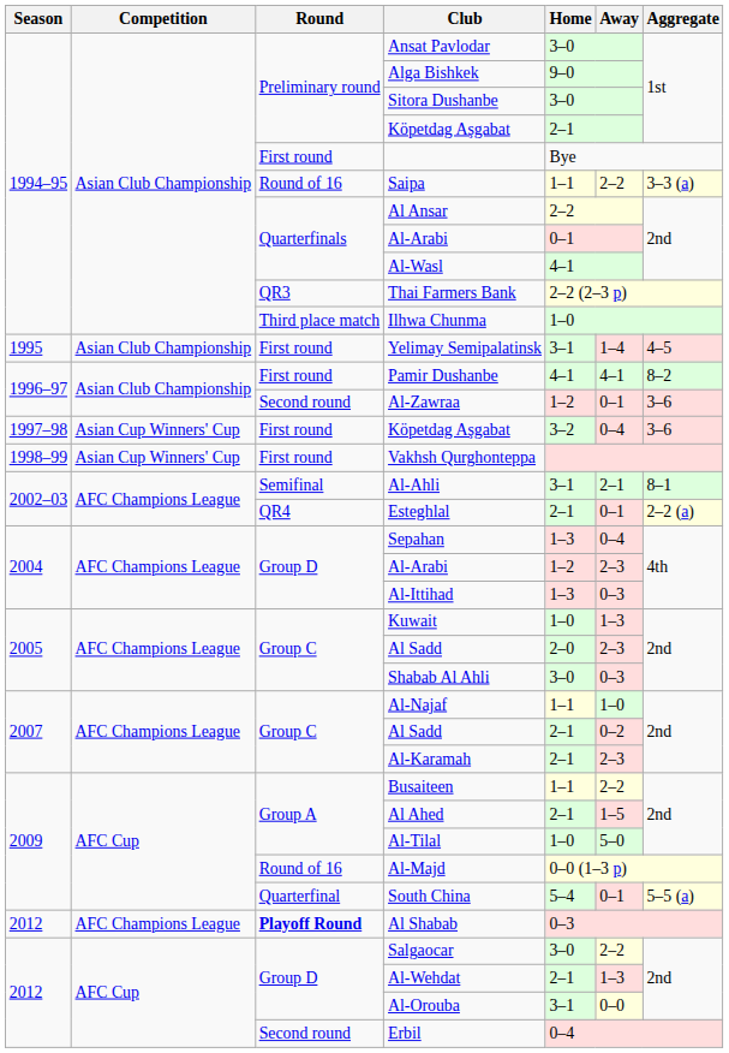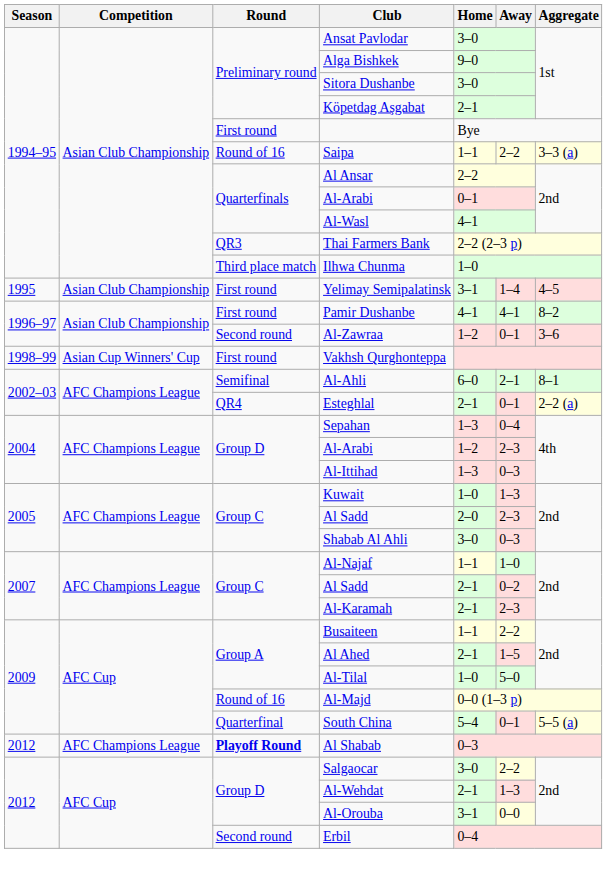 <table class="wikitable mw-collapsible mw-collapsed" align=center cellspacing="0" cellpadding="3" style="border:1px solid #AAAAAA;font-size:90%">
 <tr>
 <th>Season</th>
 <th>Competition</th>
 <th>Round</th>
 <th>Club</th>
 <th>Home</th>
 <th>Away</th>
 <th>Aggregate</th>
 </tr>
 <tr>
 <td rowspan="11"><a href='#'>1994–95</a></td>
 <td rowspan="11"><a href='#'>Asian Club Championship</a></td>
 <td rowspan="4"><a href='#'>Preliminary round</a></td>
 <td> <a href='#'>Ansat Pavlodar</a></td>
 <td colspan="2" style="background:#dfd;">3–0</td>
 <td rowspan="4">1st</td>
 </tr>
 <tr>
 <td> <a href='#'>Alga Bishkek</a></td>
 <td colspan="2" style="background:#dfd;">9–0</td>
 </tr>
 <tr>
 <td> <a href='#'>Sitora Dushanbe</a></td>
 <td colspan="2" style="background:#dfd;">3–0</td>
 </tr>
 <tr>
 <td> <a href='#'>Köpetdag Aşgabat</a></td>
 <td colspan="2" style="background:#dfd;">2–1</td>
 </tr>
 <tr>
 <td rowspan="1"><a href='#'>First round</a></td>
 <td></td>
 <td colspan="3">Bye</td>
 </tr>
 <tr>
 <td rowspan="1"><a href='#'>Round of 16</a></td>
 <td> <a href='#'>Saipa</a></td>
 <td style="background:#ffd;">1–1</td>
 <td style="background:#ffd;">2–2</td>
 <td style="background:#ffd;">3–3 (<a href='#'>a</a>)</td>
 </tr>
 <tr>
 <td rowspan="3"><a href='#'>Quarterfinals</a></td>
 <td> <a href='#'>Al Ansar</a></td>
 <td colspan="2" style="background:#ffd;">2–2</td>
 <td rowspan="3">2nd</td>
 </tr>
 <tr>
 <td> <a href='#'>Al-Arabi</a></td>
 <td colspan="2" style="background:#fdd;">0–1</td>
 </tr>
 <tr>
 <td> <a href='#'>Al-Wasl</a></td>
 <td colspan="2" style="background:#dfd;">4–1</td>
 </tr>
 <tr>
 <td rowspan="1"><a href='#'>QR3</a></td>
 <td> <a href='#'>Thai Farmers Bank</a></td>
 <td colspan="3" style="background:#ffd;">2–2  (2–3 <a href='#'>p</a>)</td>
 </tr>
 <tr>
 <td rowspan="1"><a href='#'>Third place match</a></td>
 <td> <a href='#'>Ilhwa Chunma</a></td>
 <td colspan="3" style="background:#dfd;">1–0</td>
 </tr>
 <tr>
 <td rowspan="1"><a href='#'>1995</a></td>
 <td rowspan="1"><a href='#'>Asian Club Championship</a></td>
 <td rowspan="1"><a href='#'>First round</a></td>
 <td> <a href='#'>Yelimay Semipalatinsk</a></td>
 <td style="background:#dfd;">3–1</td>
 <td style="background:#fdd;">1–4</td>
 <td style="background:#fdd;">4–5</td>
 </tr>
 <tr>
 <td rowspan="2"><a href='#'>1996–97</a></td>
 <td rowspan="2"><a href='#'>Asian Club Championship</a></td>
 <td rowspan="1"><a href='#'>First round</a></td>
 <td> <a href='#'>Pamir Dushanbe</a></td>
 <td style="background:#dfd;">4–1</td>
 <td style="background:#dfd;">4–1</td>
 <td style="background:#dfd;">8–2</td>
 </tr>
 <tr>
 <td rowspan="1"><a href='#'>Second round</a></td>
 <td> <a href='#'>Al-Zawraa</a></td>
 <td style="background:#fdd;">1–2</td>
 <td style="background:#fdd;">0–1</td>
 <td style="background:#fdd;">3–6</td>
 </tr>
 <tr>
-<td rowspan="1"><a href='#'>1997–98</a></td>
-<td rowspan="1"><a href='#'>Asian Cup Winners' Cup</a></td>
-<td rowspan="1"><a href='#'>First round</a></td>
-<td> <a href='#'>Köpetdag Aşgabat</a></td>
-<td style="background:#dfd;">3–2</td>
-<td style="background:#fdd;">0–4</td>
-<td style="background:#fdd;">3–6</td>
-</tr>
-<tr>
 <td rowspan="1"><a href='#'>1998–99</a></td>
 <td rowspan="1"><a href='#'>Asian Cup Winners' Cup</a></td>
 <td rowspan="1"><a href='#'>First round</a></td>
 <td> <a href='#'>Vakhsh Qurghonteppa</a></td>
 <td colspan="3" style="background:#fdd;"></td>
 </tr>
 <tr>
 <td rowspan="2"><a href='#'>2002–03</a></td>
 <td rowspan="2"><a href='#'>AFC Champions League</a></td>
 <td rowspan="1"><a href='#'>Semifinal</a></td>
 <td> <a href='#'>Al-Ahli</a></td>
-<td style="background:#dfd;">3–1</td>
+<td style="background:#dfd;">6–0</td>
 <td style="background:#dfd;">2–1</td>
 <td style="background:#dfd;">8–1</td>
 </tr>
 <tr>
 <td rowspan="1"><a href='#'>QR4</a></td>
 <td> <a href='#'>Esteghlal</a></td>
 <td style="background:#dfd;">2–1</td>
 <td style="background:#fdd;">0–1</td>
 <td style="background:#ffd;">2–2 (<a href='#'>a</a>)</td>
 </tr>
 <tr>
 <td rowspan="3"><a href='#'>2004</a></td>
 <td rowspan="3"><a href='#'>AFC Champions League</a></td>
 <td rowspan="3"><a href='#'>Group D</a></td>
 <td> <a href='#'>Sepahan</a></td>
 <td style="background:#fdd;">1–3</td>
 <td style="background:#fdd;">0–4</td>
 <td rowspan="3">4th</td>
 </tr>
 <tr>
 <td> <a href='#'>Al-Arabi</a></td>
 <td style="background:#fdd;">1–2</td>
 <td style="background:#fdd;">2–3</td>
 </tr>
 <tr>
 <td> <a href='#'>Al-Ittihad</a></td>
 <td style="background:#fdd;">1–3</td>
 <td style="background:#fdd;">0–3</td>
 </tr>
 <tr>
 <td rowspan="3"><a href='#'>2005</a></td>
 <td rowspan="3"><a href='#'>AFC Champions League</a></td>
 <td rowspan="3"><a href='#'>Group C</a></td>
 <td> <a href='#'>Kuwait</a></td>
 <td style="background:#dfd;">1–0</td>
 <td style="background:#fdd;">1–3</td>
 <td rowspan="3">2nd</td>
 </tr>
 <tr>
 <td> <a href='#'>Al Sadd</a></td>
 <td style="background:#dfd;">2–0</td>
 <td style="background:#fdd;">2–3</td>
 </tr>
 <tr>
 <td> <a href='#'>Shabab Al Ahli</a></td>
 <td style="background:#dfd;">3–0</td>
 <td style="background:#fdd;">0–3</td>
 </tr>
 <tr>
 <td rowspan="3"><a href='#'>2007</a></td>
 <td rowspan="3"><a href='#'>AFC Champions League</a></td>
 <td rowspan="3"><a href='#'>Group C</a></td>
 <td> <a href='#'>Al-Najaf</a></td>
 <td style="background:#ffd;">1–1</td>
 <td style="background:#dfd;">1–0</td>
 <td rowspan="3">2nd</td>
 </tr>
 <tr>
 <td> <a href='#'>Al Sadd</a></td>
 <td style="background:#dfd;">2–1</td>
 <td style="background:#fdd;">0–2</td>
 </tr>
 <tr>
 <td> <a href='#'>Al-Karamah</a></td>
 <td style="background:#dfd;">2–1</td>
 <td style="background:#fdd;">2–3</td>
 </tr>
 <tr>
 <td rowspan="5"><a href='#'>2009</a></td>
 <td rowspan="5"><a href='#'>AFC Cup</a></td>
 <td rowspan="3"><a href='#'>Group A</a></td>
 <td> <a href='#'>Busaiteen</a></td>
 <td style="background:#ffd;">1–1</td>
 <td style="background:#ffd;">2–2</td>
 <td rowspan="3">2nd</td>
 </tr>
 <tr>
 <td> <a href='#'>Al Ahed</a></td>
 <td style="background:#dfd;">2–1</td>
 <td style="background:#fdd;">1–5</td>
 </tr>
 <tr>
 <td> <a href='#'>Al-Tilal</a></td>
 <td style="background:#dfd;">1–0</td>
 <td style="background:#dfd;">5–0</td>
 </tr>
 <tr>
 <td rowspan="1"><a href='#'>Round of 16</a></td>
 <td> <a href='#'>Al-Majd</a></td>
 <td colspan="3" style="background:#ffd;">0–0  (1–3 <a href='#'>p</a>)</td>
 </tr>
 <tr>
 <td rowspan="1"><a href='#'>Quarterfinal</a></td>
 <td> <a href='#'>South China</a></td>
 <td style="background:#dfd;">5–4</td>
 <td style="background:#fdd;">0–1</td>
 <td style="background:#ffd;">5–5 (<a href='#'>a</a>)</td>
 </tr>
 <tr>
 <td rowspan="1"><a href='#'>2012</a></td>
 <td rowspan="1"><a href='#'>AFC Champions League</a></td>
 <td rowspan="1"><strong><a href='#'>Playoff Round</a></strong></td>
 <td> <a href='#'>Al Shabab</a></td>
 <td colspan="3" style="background:#fdd;">0–3</td>
 </tr>
 <tr>
 <td rowspan="4"><a href='#'>2012</a></td>
 <td rowspan="4"><a href='#'>AFC Cup</a></td>
 <td rowspan="3"><a href='#'>Group D</a></td>
 <td> <a href='#'>Salgaocar</a></td>
 <td style="background:#dfd;">3–0</td>
 <td style="background:#ffd;">2–2</td>
 <td rowspan="3">2nd</td>
 </tr>
 <tr>
 <td> <a href='#'>Al-Wehdat</a></td>
 <td style="background:#dfd;">2–1</td>
 <td style="background:#fdd;">1–3</td>
 </tr>
 <tr>
 <td> <a href='#'>Al-Orouba</a></td>
 <td style="background:#dfd;">3–1</td>
 <td style="background:#ffd;">0–0</td>
 </tr>
 <tr>
 <td rowspan="1"><a href='#'>Second round</a></td>
 <td> <a href='#'>Erbil</a></td>
 <td colspan="3" style="background:#fdd;">0–4</td>
 </tr>
 </table>
